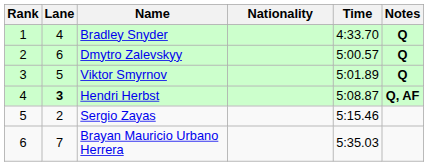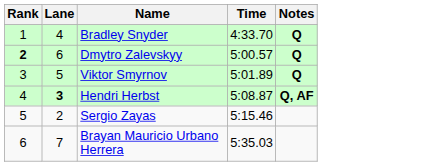 <table class="wikitable sortable" style="text-align:center">
 <tr>
 <th>Rank</th>
 <th>Lane</th>
 <th style="width:180px">Name</th>
-<th style="width:125px">Nationality</th>
 <th>Time</th>
 <th>Notes</th>
 </tr>
 <tr style="background:#cfc;">
 <td>1</td>
 <td>4</td>
 <td style="text-align:left;"><a href='#'>Bradley Snyder</a></td>
-<td style="text-align:left;"></td>
 <td>4:33.70</td>
 <td><strong>Q</strong></td>
 </tr>
 <tr style="background:#cfc;">
-<td>2</td>
+<td><strong>2</strong></td>
 <td>6</td>
 <td style="text-align:left;"><a href='#'>Dmytro Zalevskyy</a></td>
-<td style="text-align:left;"></td>
 <td>5:00.57</td>
 <td><strong>Q</strong></td>
 </tr>
 <tr style="background:#cfc;">
 <td>3</td>
 <td>5</td>
 <td style="text-align:left;"><a href='#'>Viktor Smyrnov</a></td>
-<td style="text-align:left;"></td>
 <td>5:01.89</td>
 <td><strong>Q</strong></td>
 </tr>
 <tr style="background:#cfc;">
 <td>4</td>
 <td><strong>3</strong></td>
 <td style="text-align:left;"><a href='#'>Hendri Herbst</a></td>
-<td style="text-align:left;"></td>
 <td>5:08.87</td>
 <td><strong>Q, AF</strong></td>
 </tr>
 <tr>
 <td>5</td>
 <td>2</td>
 <td style="text-align:left;"><a href='#'>Sergio Zayas</a></td>
-<td style="text-align:left;"></td>
 <td>5:15.46</td>
 <td></td>
 </tr>
 <tr>
 <td>6</td>
 <td>7</td>
 <td style="text-align:left;"><a href='#'>Brayan Mauricio Urbano Herrera</a></td>
-<td style="text-align:left;"></td>
 <td>5:35.03</td>
 <td></td>
 </tr>
 </table>
